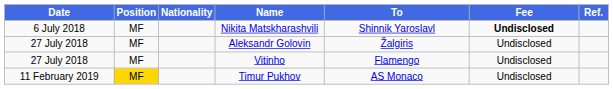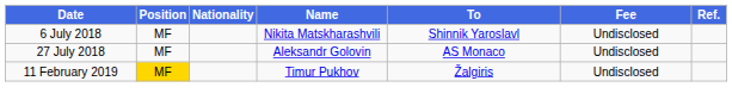 <table class="wikitable"  style="text-align:center; font-size:90%; ">
 <tr>
 <th style="background:#4169E1; color:white; width:150px;">Date</th>
 <th style="background:#4169E1; color:white; width:55px;">Position</th>
 <th style="background:#4169E1; color:white; width:55px;">Nationality</th>
 <th style="background:#4169E1; color:white; width:150px;">Name</th>
 <th style="background:#4169E1; color:white; width:200px;">To</th>
 <th style="background:#4169E1; color:white; width:150px;">Fee</th>
 <th style="background:#4169E1; color:white; width:35px;">Ref.</th>
 </tr>
 <tr>
 <td>6 July 2018</td>
 <td>MF</td>
 <td></td>
 <td><a href='#'>Nikita Matskharashvili</a></td>
 <td><a href='#'>Shinnik Yaroslavl</a></td>
-<td><strong>Undisclosed</strong></td>
+<td>Undisclosed</td>
 <td></td>
 </tr>
 <tr>
 <td>27 July 2018</td>
 <td>MF</td>
 <td></td>
 <td><a href='#'>Aleksandr Golovin</a></td>
-<td><a href='#'>Žalgiris</a></td>
-<td>Undisclosed</td>
-<td></td>
-</tr>
-<tr>
-<td>27 July 2018</td>
-<td>MF</td>
-<td></td>
-<td><a href='#'>Vitinho</a></td>
-<td><a href='#'>Flamengo</a></td>
+<td><a href='#'>AS Monaco</a></td>
 <td>Undisclosed</td>
 <td></td>
 </tr>
 <tr>
 <td>11 February 2019</td>
 <td style="background: gold;">MF</td>
 <td></td>
 <td><a href='#'>Timur Pukhov</a></td>
-<td><a href='#'>AS Monaco</a></td>
+<td><a href='#'>Žalgiris</a></td>
 <td>Undisclosed</td>
 <td></td>
 </tr>
 </table>
